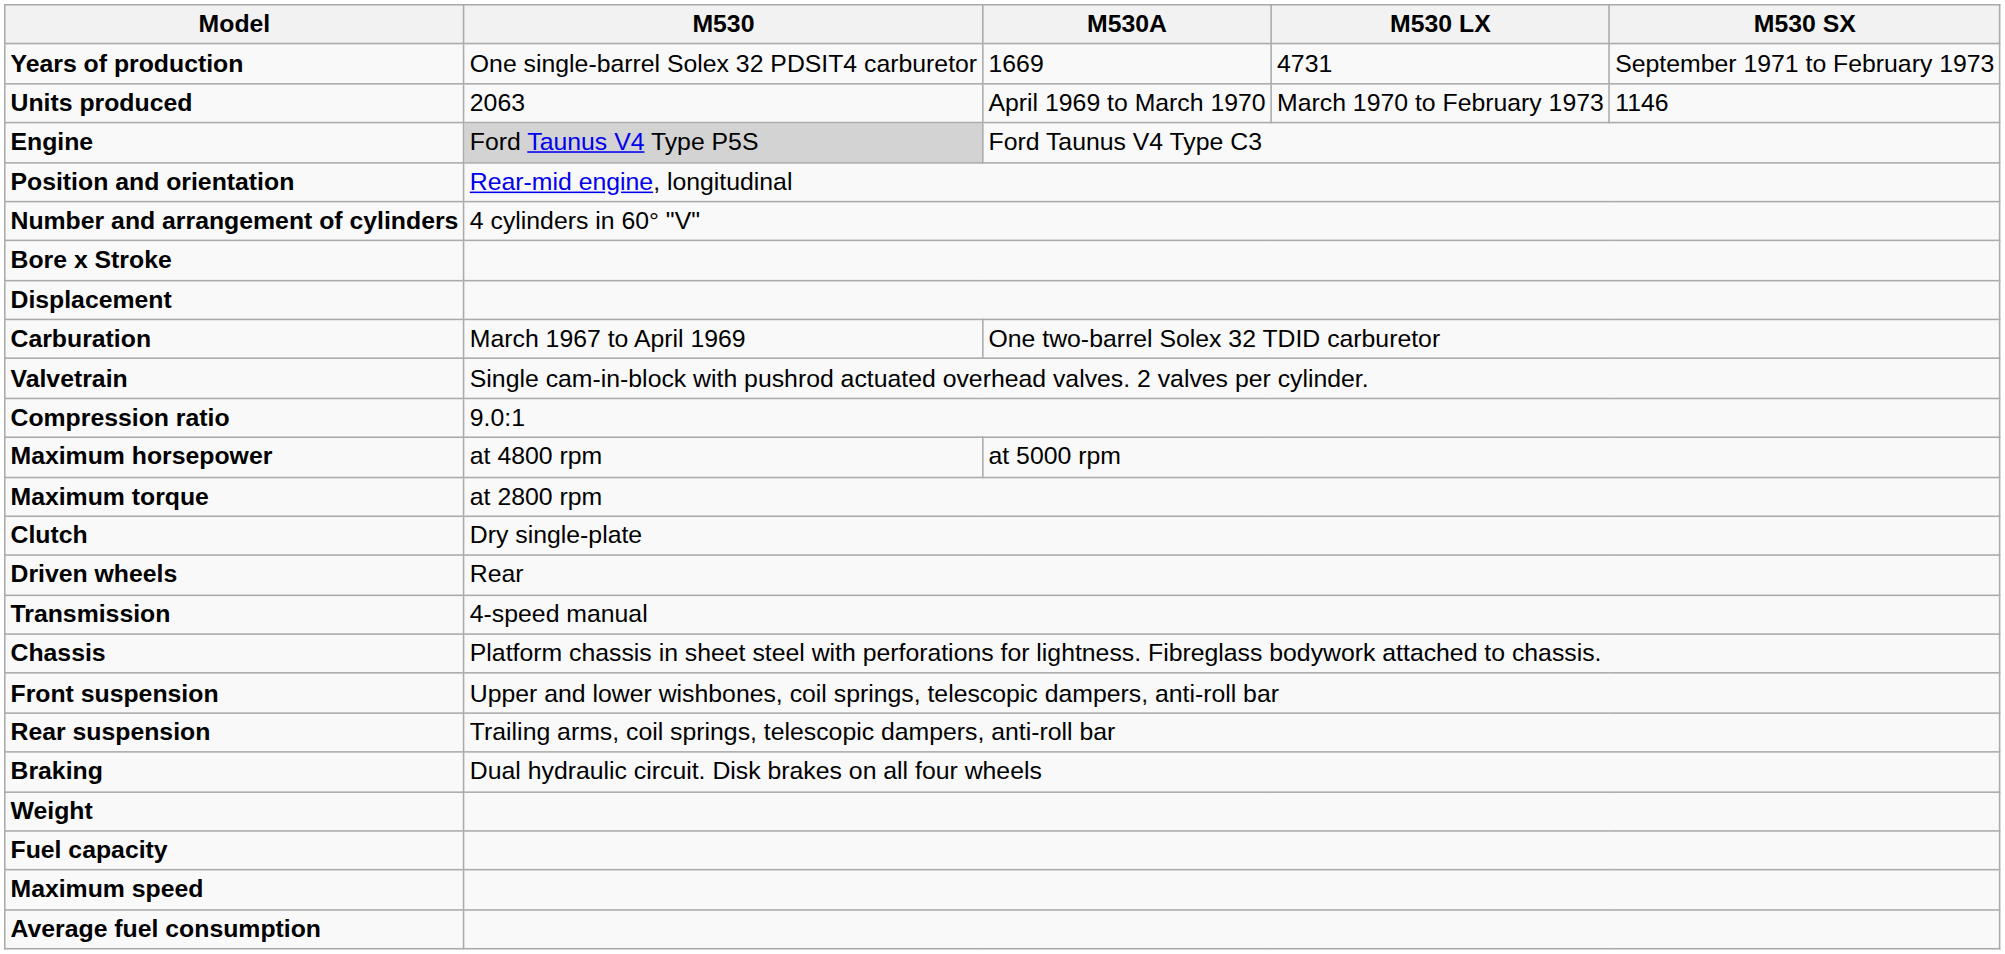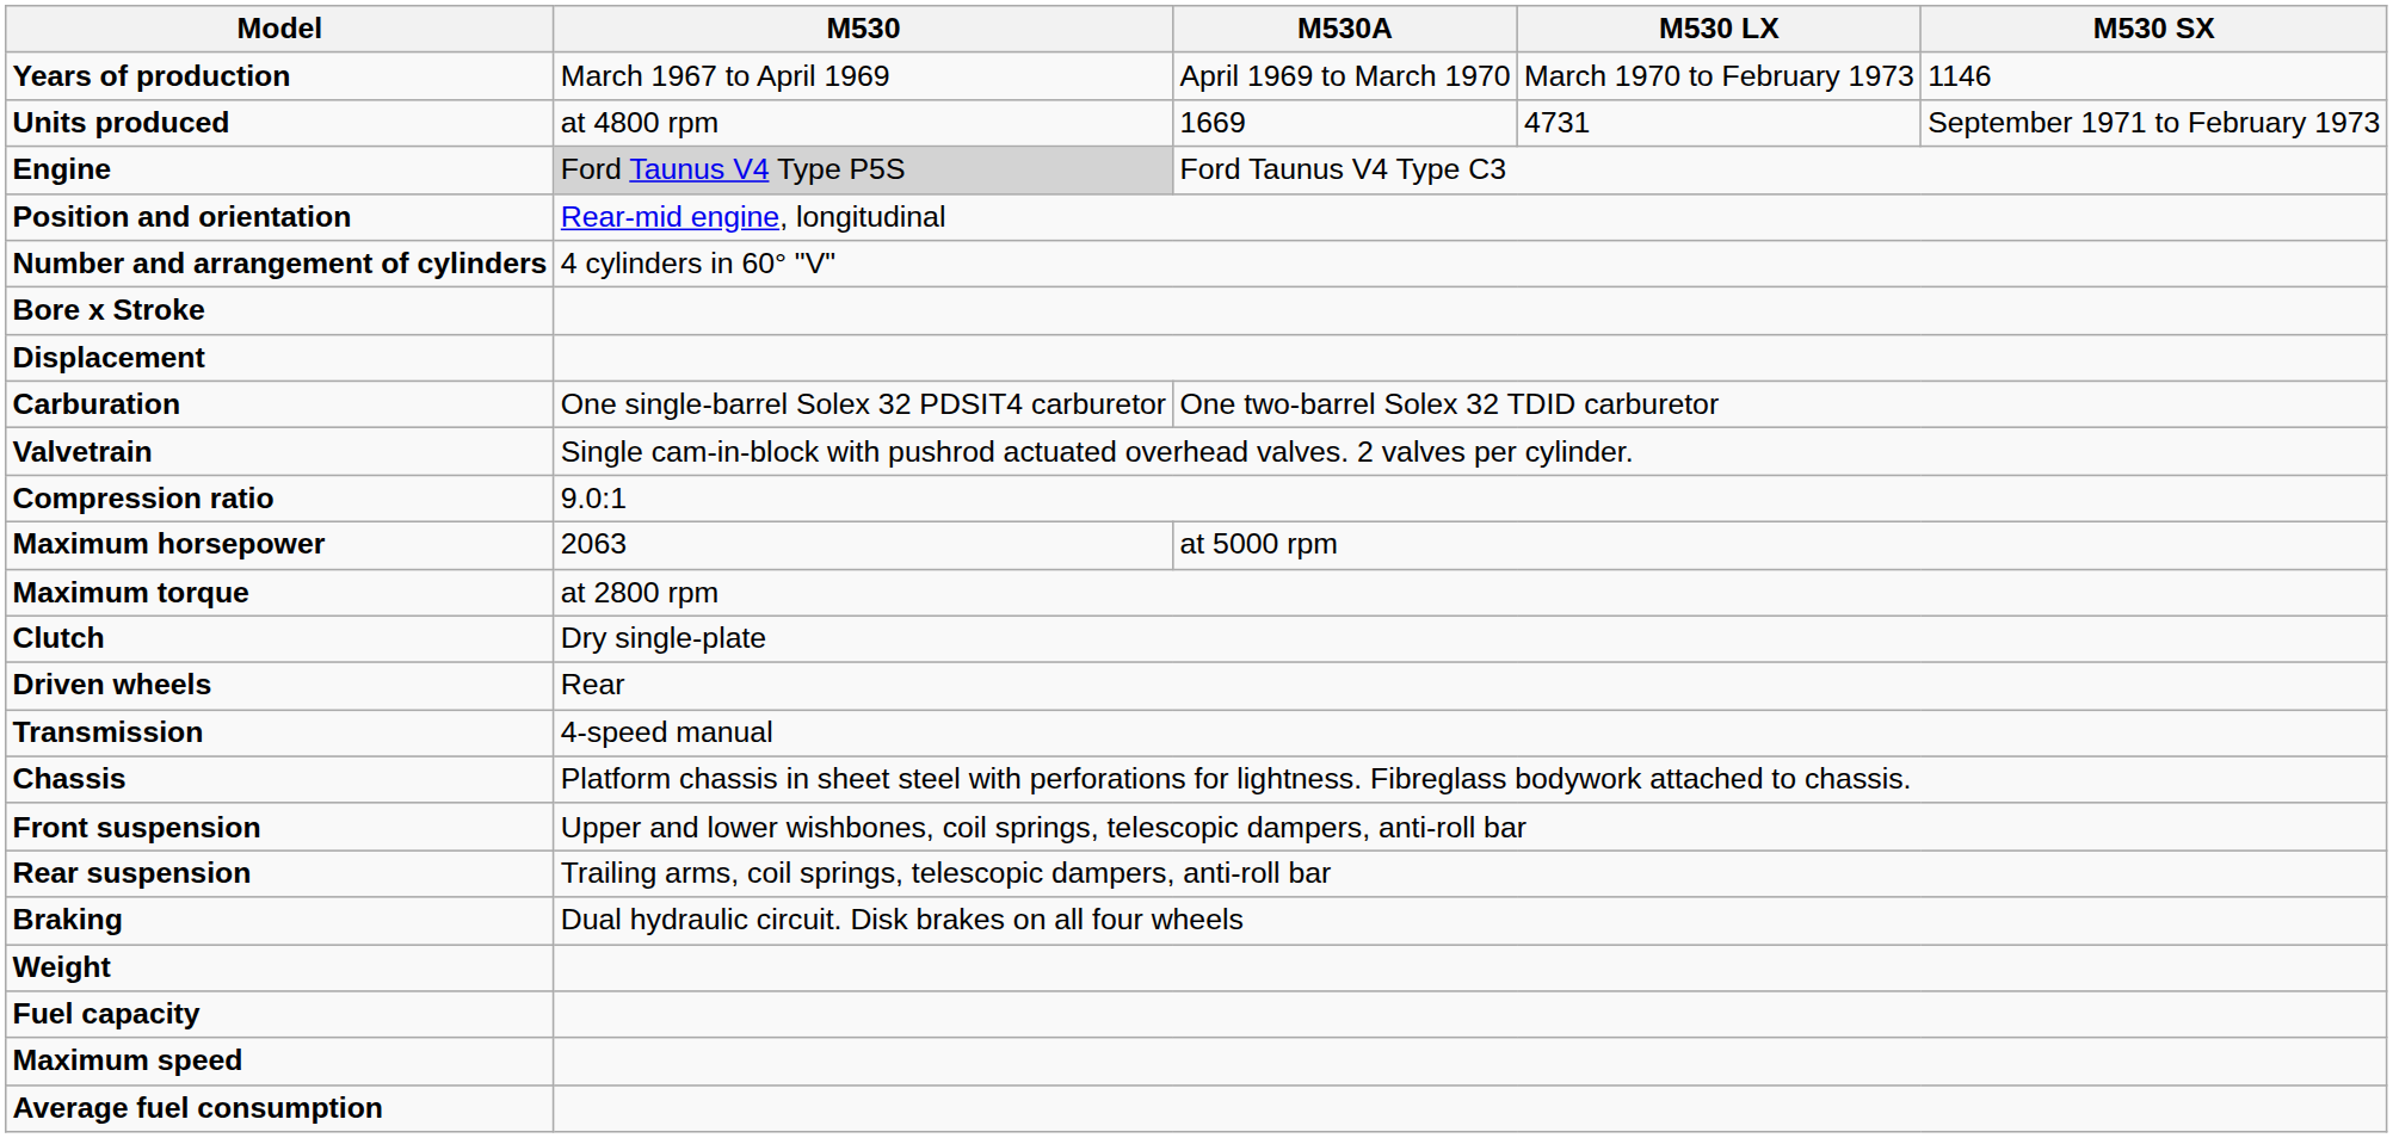 <table class="wikitable defaultcenter col1left">
 <tr>
 <th>Model</th>
 <th>M530</th>
 <th>M530A</th>
 <th>M530 LX</th>
 <th>M530 SX</th>
 </tr>
 <tr>
 <td><strong>Years of production</strong></td>
-<td>One single-barrel Solex 32 PDSIT4 carburetor</td>
+<td>March 1967 to April 1969</td>
+<td>April 1969 to March 1970</td>
+<td>March 1970 to February 1973</td>
+<td>1146</td>
+</tr>
+<tr>
+<td><strong>Units produced</strong></td>
+<td> at 4800 rpm</td>
 <td>1669</td>
 <td>4731</td>
 <td>September 1971 to February 1973</td>
-</tr>
-<tr>
-<td><strong>Units produced</strong></td>
-<td>2063</td>
-<td>April 1969 to March 1970</td>
-<td>March 1970 to February 1973</td>
-<td>1146</td>
 </tr>
 <tr>
 <td><strong>Engine</strong></td>
 <td style="background: lightgrey;">Ford <a href='#'>Taunus V4</a> Type P5S</td>
 <td colspan="3">Ford Taunus V4 Type C3</td>
 </tr>
 <tr>
 <td><strong>Position and orientation</strong></td>
 <td colspan="4"><a href='#'>Rear-mid engine</a>, longitudinal</td>
 </tr>
 <tr>
 <td><strong>Number and arrangement of cylinders</strong></td>
 <td colspan="4">4 cylinders in 60° "V"</td>
 </tr>
 <tr>
 <td><strong>Bore x Stroke</strong></td>
 <td colspan="4"></td>
 </tr>
 <tr>
 <td><strong>Displacement</strong></td>
 <td colspan="4"></td>
 </tr>
 <tr>
 <td><strong>Carburation</strong></td>
-<td>March 1967 to April 1969</td>
+<td>One single-barrel Solex 32 PDSIT4 carburetor</td>
 <td colspan="3">One two-barrel Solex 32 TDID carburetor</td>
 </tr>
 <tr>
 <td><strong>Valvetrain</strong></td>
 <td colspan="4">Single cam-in-block with pushrod actuated overhead valves. 2 valves per cylinder.</td>
 </tr>
 <tr>
 <td><strong>Compression ratio</strong></td>
 <td colspan="4">9.0:1</td>
 </tr>
 <tr>
 <td><strong>Maximum horsepower</strong></td>
-<td> at 4800 rpm</td>
+<td>2063</td>
 <td colspan="3"> at 5000 rpm</td>
 </tr>
 <tr>
 <td><strong>Maximum torque</strong></td>
 <td colspan="4"> at 2800 rpm</td>
 </tr>
 <tr>
 <td><strong>Clutch</strong></td>
 <td colspan="4">Dry single-plate</td>
 </tr>
 <tr>
 <td><strong>Driven wheels</strong></td>
 <td colspan="4">Rear</td>
 </tr>
 <tr>
 <td><strong>Transmission</strong></td>
 <td colspan="4">4-speed manual</td>
 </tr>
 <tr>
 <td><strong>Chassis</strong></td>
 <td colspan="4">Platform chassis in sheet steel with perforations for lightness. Fibreglass bodywork attached to chassis.</td>
 </tr>
 <tr>
 <td><strong>Front suspension</strong></td>
 <td colspan="4">Upper and lower wishbones, coil springs, telescopic dampers, anti-roll bar</td>
 </tr>
 <tr>
 <td><strong>Rear suspension</strong></td>
 <td colspan="4">Trailing arms, coil springs, telescopic dampers, anti-roll bar</td>
 </tr>
 <tr>
 <td><strong>Braking</strong></td>
 <td colspan="4">Dual hydraulic circuit. Disk brakes on all four wheels</td>
 </tr>
 <tr>
 <td><strong>Weight</strong></td>
 <td colspan="4"></td>
 </tr>
 <tr>
 <td><strong>Fuel capacity</strong></td>
 <td colspan="4"></td>
 </tr>
 <tr>
 <td><strong>Maximum speed</strong></td>
 <td colspan="4"></td>
 </tr>
 <tr>
 <td><strong>Average fuel consumption</strong></td>
 <td colspan="4"></td>
 </tr>
 </table>
